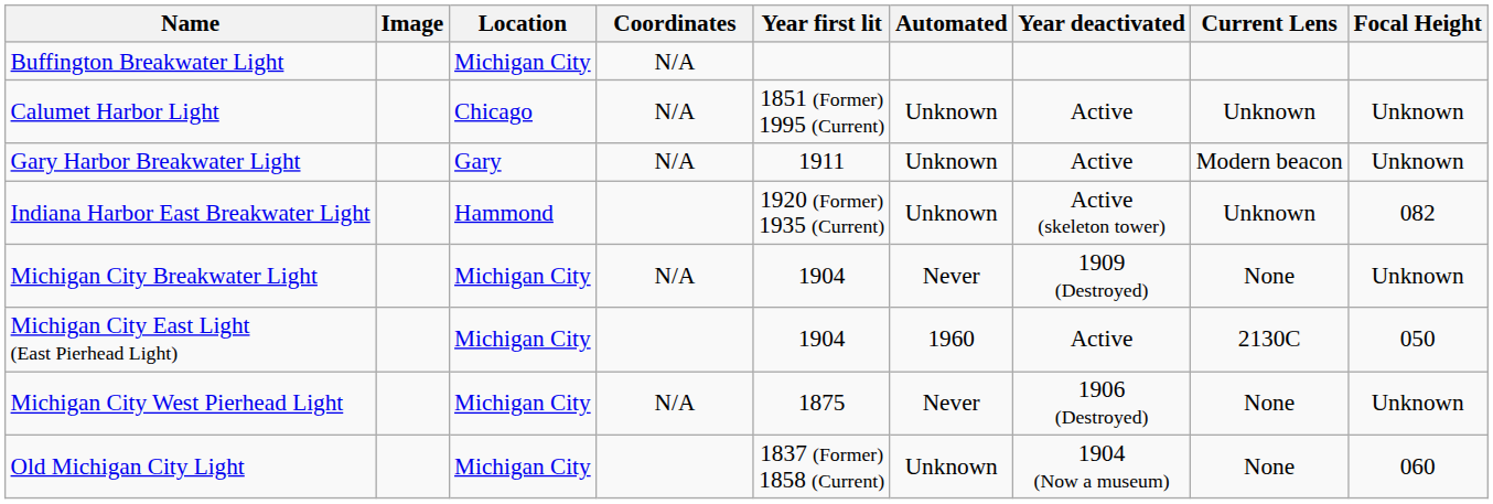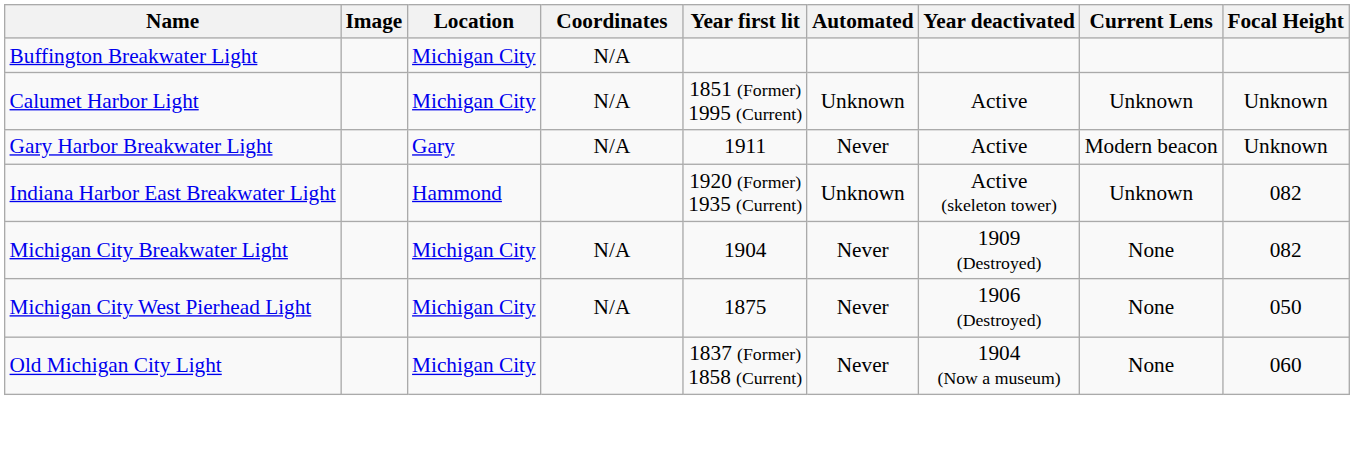 <table class="wikitable sortable">
 <tr>
 <th>Name</th>
 <th scope="col" class="unsortable">Image</th>
 <th>Location</th>
 <th width="100">Coordinates</th>
 <th>Year first lit</th>
 <th>Automated</th>
 <th>Year deactivated</th>
 <th>Current Lens</th>
 <th>Focal Height</th>
 </tr>
 <tr>
 <td><a href='#'>Buffington Breakwater Light</a></td>
 <td></td>
 <td><a href='#'>Michigan City</a></td>
 <td style="text-align: center;">N/A</td>
 <td style="text-align: center;"></td>
 <td style="text-align: center;"></td>
 <td style="text-align: center;"></td>
 <td style="text-align: center;"></td>
 <td style="text-align: center;"></td>
 </tr>
 <tr>
 <td><a href='#'>Calumet Harbor Light</a></td>
 <td></td>
-<td><a href='#'>Chicago</a></td>
+<td><a href='#'>Michigan City</a></td>
 <td style="text-align: center;">N/A</td>
 <td style="text-align: center;">1851 <small>(Former)</small><br> 1995 <small>(Current)</small></td>
 <td style="text-align: center;">Unknown</td>
 <td style="text-align: center;">Active</td>
 <td style="text-align: center;">Unknown</td>
 <td style="text-align: center;">Unknown</td>
 </tr>
 <tr>
 <td><a href='#'>Gary Harbor Breakwater Light</a></td>
 <td></td>
 <td><a href='#'>Gary</a></td>
 <td style="text-align: center;">N/A</td>
 <td style="text-align: center;">1911</td>
-<td style="text-align: center;">Unknown</td>
+<td style="text-align: center;">Never</td>
 <td style="text-align: center;">Active</td>
 <td style="text-align: center;">Modern beacon</td>
 <td style="text-align: center;">Unknown</td>
 </tr>
 <tr>
 <td><a href='#'>Indiana Harbor East Breakwater Light</a></td>
 <td></td>
 <td><a href='#'>Hammond</a></td>
 <td></td>
 <td style="text-align: center;">1920 <small>(Former)</small><br> 1935 <small>(Current)</small></td>
 <td style="text-align: center;">Unknown</td>
 <td style="text-align: center;">Active<br><small>(skeleton tower)</small></td>
 <td style="text-align: center;">Unknown</td>
 <td style="text-align: center;"><span>082</span> </td>
 </tr>
 <tr>
 <td><a href='#'>Michigan City Breakwater Light</a></td>
 <td></td>
 <td><a href='#'>Michigan City</a></td>
 <td style="text-align: center;">N/A</td>
 <td style="text-align: center;">1904</td>
 <td style="text-align: center;">Never</td>
 <td style="text-align: center;">1909<br><small>(Destroyed)</small></td>
 <td style="text-align: center;">None</td>
-<td style="text-align: center;">Unknown</td>
-</tr>
-<tr>
-<td><a href='#'>Michigan City East Light</a><br><small>(East Pierhead Light)</small></td>
-<td></td>
-<td><a href='#'>Michigan City</a></td>
-<td></td>
-<td style="text-align: center;">1904</td>
-<td style="text-align: center;">1960</td>
-<td style="text-align: center;">Active</td>
-<td style="text-align: center;">2130C</td>
-<td style="text-align: center;"><span>050</span> </td>
+<td style="text-align: center;"><span>082</span> </td>
 </tr>
 <tr>
 <td><a href='#'>Michigan City West Pierhead Light</a></td>
 <td></td>
 <td><a href='#'>Michigan City</a></td>
 <td style="text-align: center;">N/A</td>
 <td style="text-align: center;">1875</td>
 <td style="text-align: center;">Never</td>
 <td style="text-align: center;">1906<br><small>(Destroyed)</small></td>
 <td style="text-align: center;">None</td>
-<td style="text-align: center;">Unknown</td>
+<td style="text-align: center;"><span>050</span> </td>
 </tr>
 <tr>
 <td><a href='#'>Old Michigan City Light</a></td>
 <td></td>
 <td><a href='#'>Michigan City</a></td>
 <td></td>
 <td style="text-align: center;">1837 <small>(Former)</small><br> 1858 <small>(Current)</small></td>
-<td style="text-align: center;">Unknown</td>
+<td style="text-align: center;">Never</td>
 <td style="text-align: center;">1904<br><small>(Now a museum)</small></td>
 <td style="text-align: center;">None</td>
 <td style="text-align: center;"><span>060</span> </td>
 </tr>
 </table>
